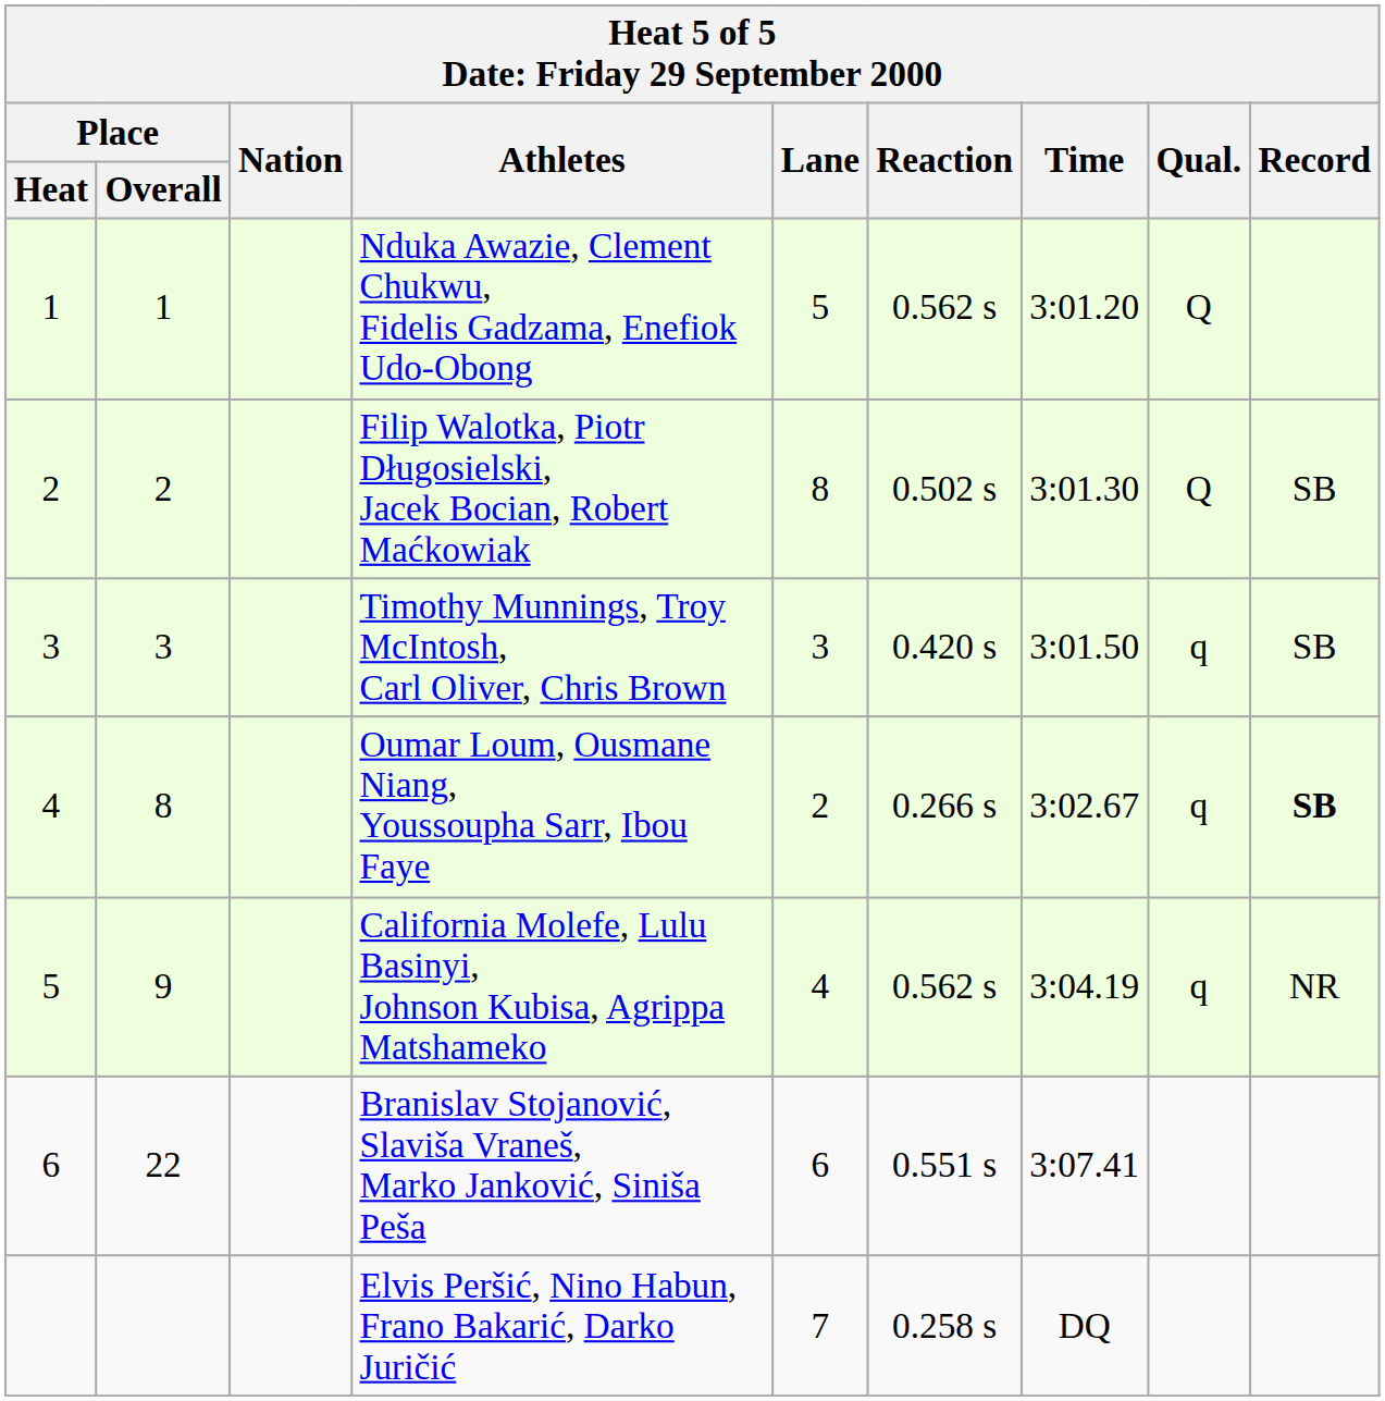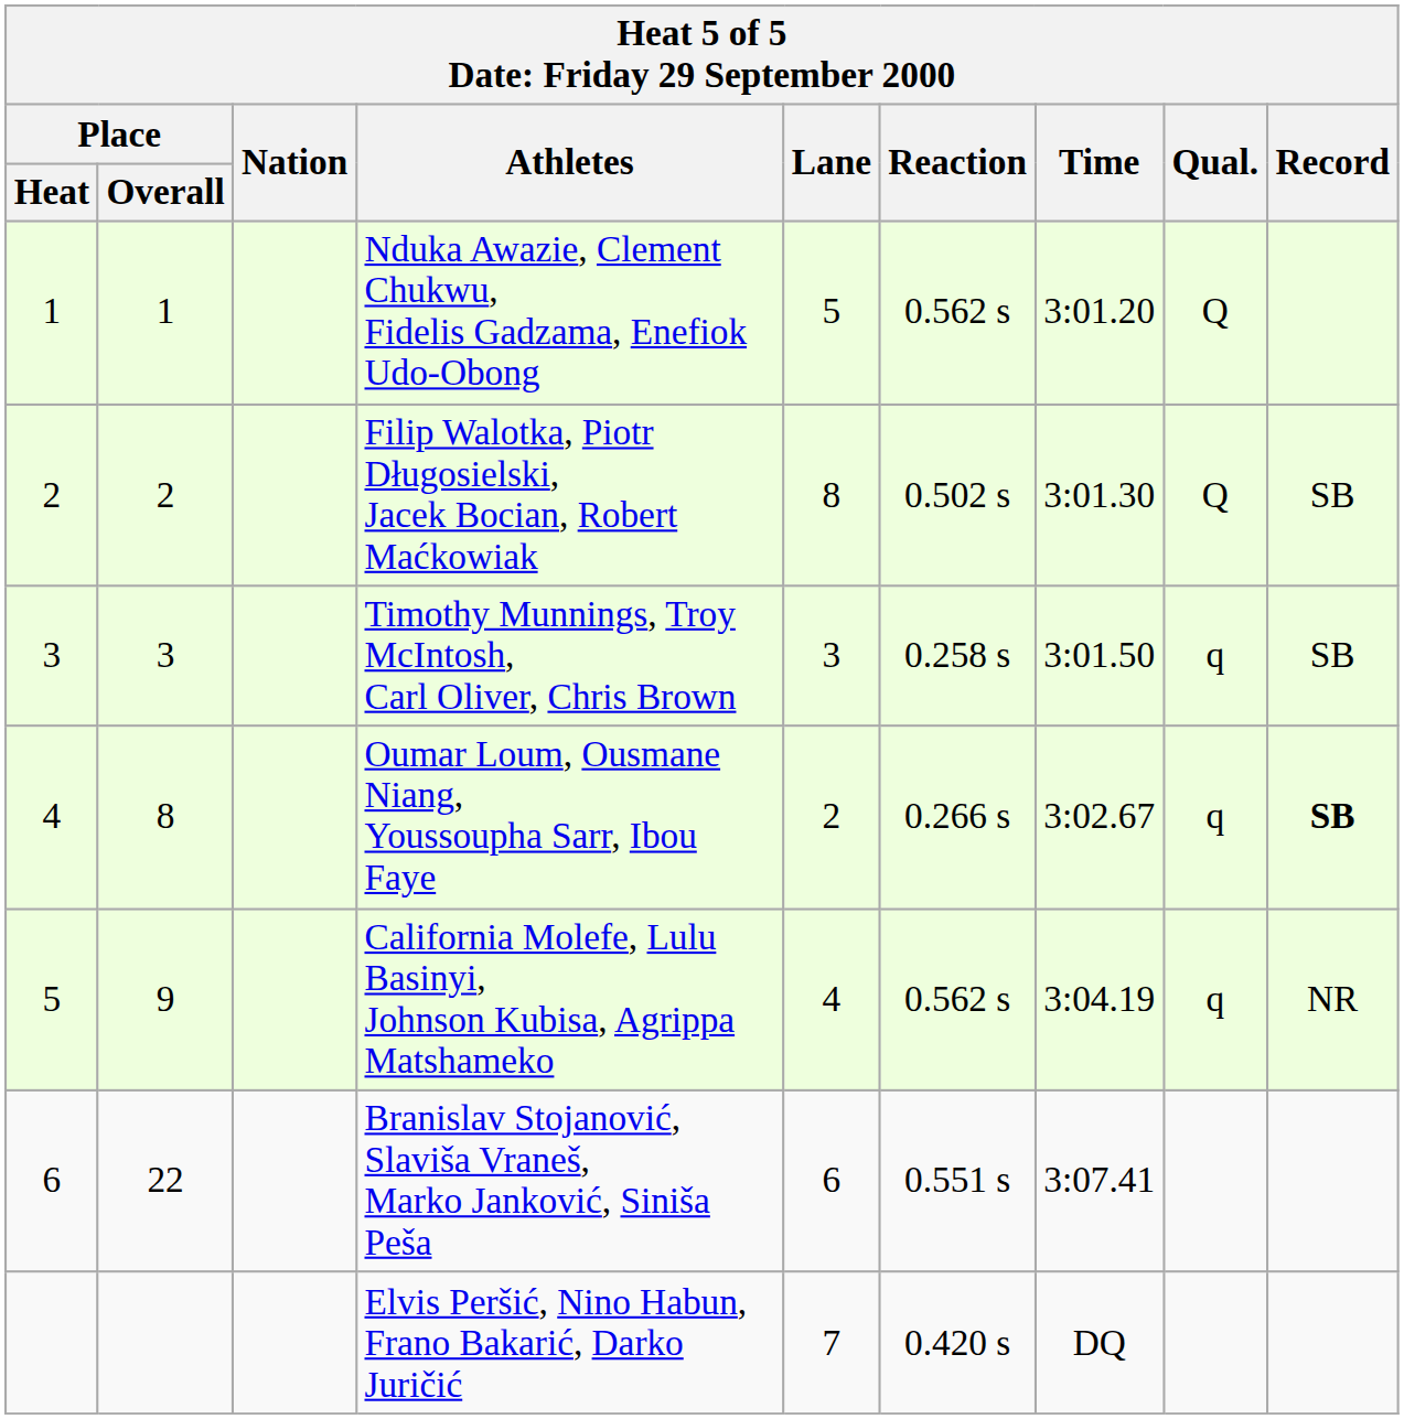 <table class="wikitable sortable">
 <tr>
 <th colspan=9>Heat 5 of 5 <br> Date: Friday 29 September 2000</th>
 </tr>
 <tr>
 <th colspan=2>Place</th>
 <th rowspan=2>Nation</th>
 <th rowspan=2>Athletes</th>
 <th rowspan=2>Lane</th>
 <th rowspan=2>Reaction</th>
 <th rowspan=2>Time</th>
 <th rowspan=2>Qual.</th>
 <th rowspan=2>Record</th>
 </tr>
 <tr>
 <th>Heat</th>
 <th>Overall</th>
 </tr>
 <tr bgcolor = "eeffdd">
 <td align="center">1</td>
 <td align="center">1</td>
 <td align="left"></td>
 <td align="left"><a href='#'>Nduka Awazie</a>, <a href='#'>Clement Chukwu</a>, <br> <a href='#'>Fidelis Gadzama</a>, <a href='#'>Enefiok Udo-Obong</a></td>
 <td align="center">5</td>
 <td align="center">0.562 s</td>
 <td align="center">3:01.20</td>
 <td align="center">Q</td>
 <td align="center"></td>
 </tr>
 <tr bgcolor = "eeffdd">
 <td align="center">2</td>
 <td align="center">2</td>
 <td align="left"></td>
 <td align="left"><a href='#'>Filip Walotka</a>, <a href='#'>Piotr Długosielski</a>, <br> <a href='#'>Jacek Bocian</a>, <a href='#'>Robert Maćkowiak</a></td>
 <td align="center">8</td>
 <td align="center">0.502 s</td>
 <td align="center">3:01.30</td>
 <td align="center">Q</td>
 <td align="center">SB</td>
 </tr>
 <tr bgcolor = "eeffdd">
 <td align="center">3</td>
 <td align="center">3</td>
 <td align="left"></td>
 <td align="left"><a href='#'>Timothy Munnings</a>, <a href='#'>Troy McIntosh</a>, <br><a href='#'>Carl Oliver</a>, <a href='#'>Chris Brown</a></td>
 <td align="center">3</td>
-<td align="center">0.420 s</td>
+<td align="center">0.258 s</td>
 <td align="center">3:01.50</td>
 <td align="center">q</td>
 <td align="center">SB</td>
 </tr>
 <tr bgcolor = "eeffdd">
 <td align="center">4</td>
 <td align="center">8</td>
 <td align="left"></td>
 <td align="left"><a href='#'>Oumar Loum</a>, <a href='#'>Ousmane Niang</a>, <br> <a href='#'>Youssoupha Sarr</a>, <a href='#'>Ibou Faye</a></td>
 <td align="center">2</td>
 <td align="center">0.266 s</td>
 <td align="center">3:02.67</td>
 <td align="center">q</td>
 <td align="center"><strong>SB</strong></td>
 </tr>
 <tr bgcolor = "eeffdd">
 <td align="center">5</td>
 <td align="center">9</td>
 <td align="left"></td>
 <td align="left"><a href='#'>California Molefe</a>, <a href='#'>Lulu Basinyi</a>, <br> <a href='#'>Johnson Kubisa</a>, <a href='#'>Agrippa Matshameko</a></td>
 <td align="center">4</td>
 <td align="center">0.562 s</td>
 <td align="center">3:04.19</td>
 <td align="center">q</td>
 <td align="center">NR</td>
 </tr>
 <tr>
 <td align="center">6</td>
 <td align="center">22</td>
 <td align="left"></td>
 <td align="left"><a href='#'>Branislav Stojanović</a>, <a href='#'>Slaviša Vraneš</a>, <br> <a href='#'>Marko Janković</a>, <a href='#'>Siniša Peša</a></td>
 <td align="center">6</td>
 <td align="center">0.551 s</td>
 <td align="center">3:07.41</td>
 <td align="center"></td>
 <td align="center"></td>
 </tr>
 <tr>
 <td align="center"></td>
 <td align="center"></td>
 <td align="left"></td>
 <td align="left"><a href='#'>Elvis Peršić</a>, <a href='#'>Nino Habun</a>, <br> <a href='#'>Frano Bakarić</a>, <a href='#'>Darko Juričić</a></td>
 <td align="center">7</td>
-<td align="center">0.258 s</td>
+<td align="center">0.420 s</td>
 <td align="center">DQ</td>
 <td align="center"></td>
 <td align="center"></td>
 </tr>
 </table>
